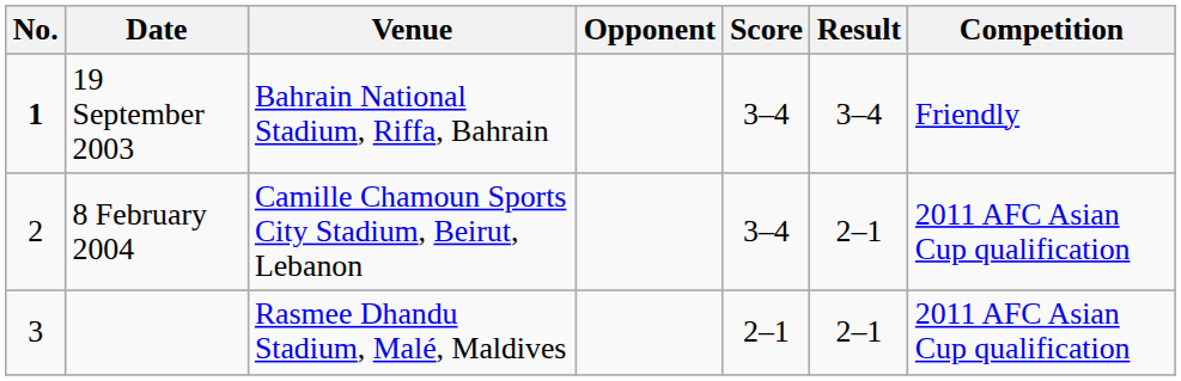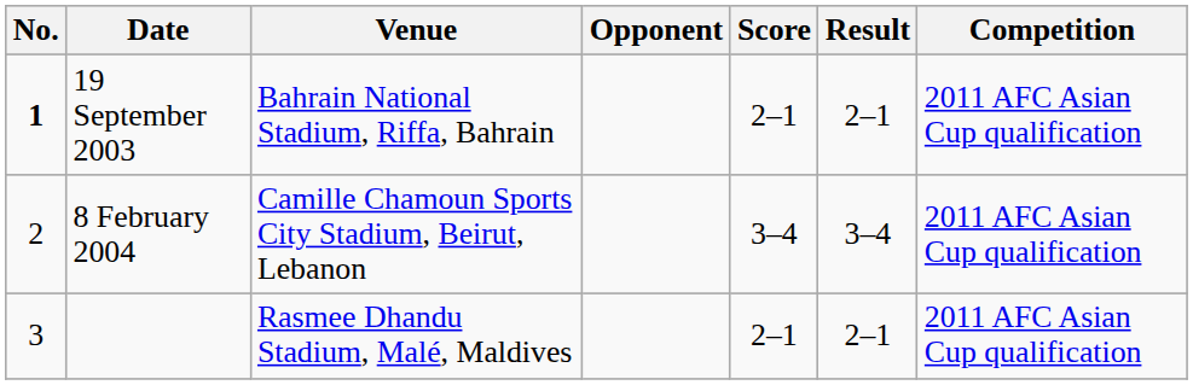 <table class="wikitable sortable">
 <tr>
 <th scope="col">No.</th>
 <th scope="col">Date</th>
 <th scope="col">Venue</th>
 <th scope="col">Opponent</th>
 <th scope="col">Score</th>
 <th scope="col">Result</th>
 <th scope="col">Competition</th>
 </tr>
 <tr>
 <td align="center"><strong>1</strong></td>
 <td>19 September 2003</td>
 <td><a href='#'>Bahrain National Stadium</a>, <a href='#'>Riffa</a>, Bahrain</td>
 <td></td>
-<td align="center">3–4</td>
-<td align="center">3–4</td>
-<td><a href='#'>Friendly</a></td>
+<td align="center">2–1</td>
+<td align="center">2–1</td>
+<td><a href='#'>2011 AFC Asian Cup qualification</a></td>
 </tr>
 <tr>
 <td align="center">2</td>
 <td>8 February 2004</td>
 <td><a href='#'>Camille Chamoun Sports City Stadium</a>, <a href='#'>Beirut</a>, Lebanon</td>
 <td></td>
 <td align="center">3–4</td>
-<td align="center">2–1</td>
+<td align="center">3–4</td>
 <td><a href='#'>2011 AFC Asian Cup qualification</a></td>
 </tr>
 <tr>
 <td align="center">3</td>
 <td></td>
 <td><a href='#'>Rasmee Dhandu Stadium</a>, <a href='#'>Malé</a>, Maldives</td>
 <td></td>
 <td align="center">2–1</td>
 <td style="text-align:center">2–1</td>
 <td><a href='#'>2011 AFC Asian Cup qualification</a></td>
 </tr>
 </table>
